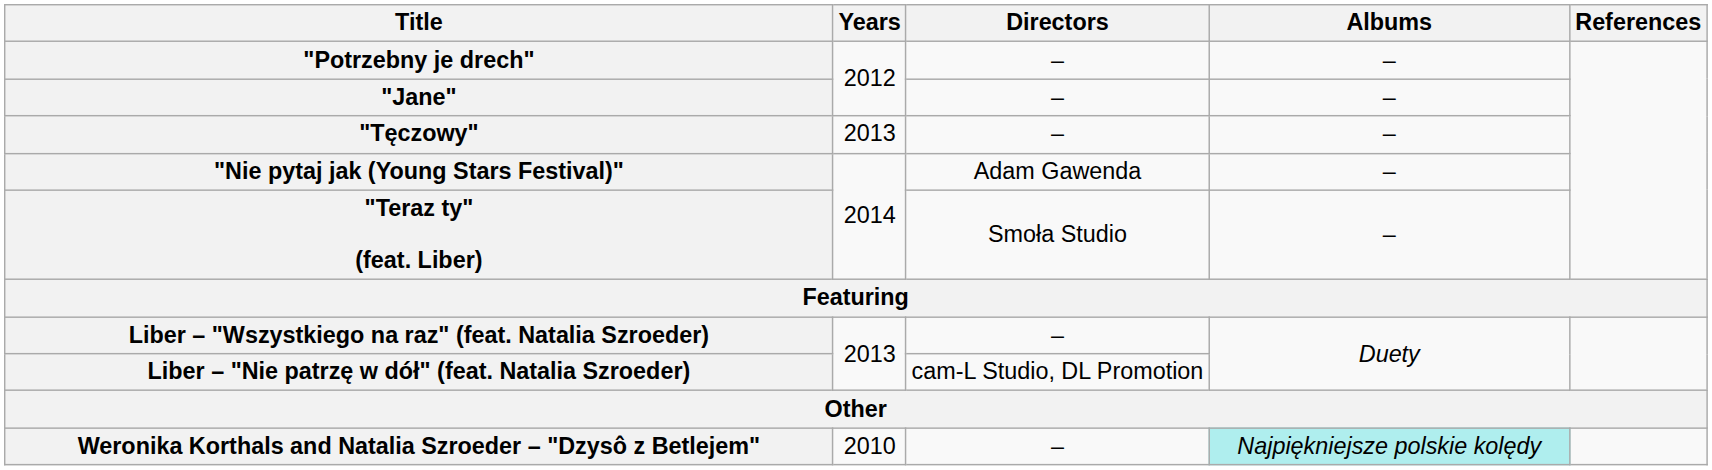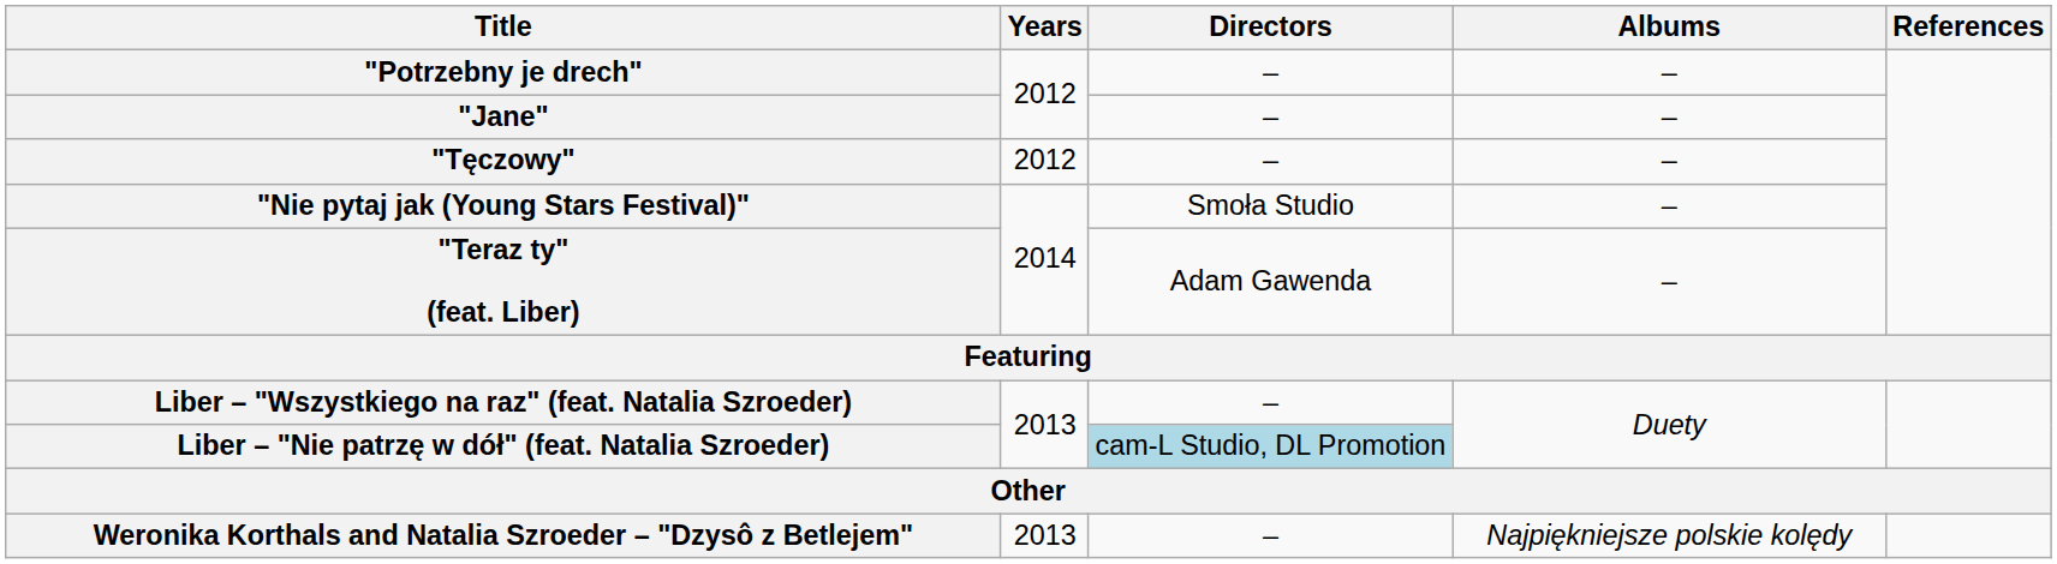 <table class="wikitable plainrowheaders" style="text-align:center">
 <tr>
 <th scope="col" style="width:35em;">Title</th>
 <th scope="col">Years</th>
 <th scope="col">Directors</th>
 <th scope="col" style="width:15em;">Albums</th>
 <th scope="col">References</th>
 </tr>
 <tr>
 <th scope="row">"Potrzebny je drech"</th>
 <td rowspan="2">2012</td>
 <td>–</td>
 <td>–</td>
 </tr>
 <tr>
 <th scope="row">"Jane"</th>
 <td>–</td>
 <td>–</td>
 </tr>
 <tr>
 <th scope="row">"Tęczowy"</th>
-<td>2013</td>
+<td>2012</td>
 <td>–</td>
 <td>–</td>
 </tr>
 <tr>
 <th scope="row">"Nie pytaj jak (Young Stars Festival)"</th>
 <td rowspan="2">2014</td>
-<td>Adam Gawenda</td>
+<td>Smoła Studio</td>
 <td>–</td>
 </tr>
 <tr>
 <th scope="row">"Teraz ty"<br><br>(feat. Liber)</th>
-<td>Smoła Studio</td>
+<td>Adam Gawenda</td>
 <td>–</td>
 </tr>
 <tr>
 <th colspan="5">Featuring</th>
 </tr>
 <tr>
 <th scope="row">Liber – "Wszystkiego na raz" (feat. Natalia Szroeder)</th>
 <td rowspan="2">2013</td>
 <td>–</td>
 <td rowspan="2"><em>Duety</em></td>
 </tr>
 <tr>
 <th scope="row">Liber – "Nie patrzę w dół" (feat. Natalia Szroeder)</th>
-<td>cam-L Studio, DL Promotion</td>
+<td style="background: lightblue;">cam-L Studio, DL Promotion</td>
 </tr>
 <tr>
 <th colspan="5">Other</th>
 </tr>
 <tr>
 <th scope="row">Weronika Korthals and Natalia Szroeder – "Dzysô z Betlejem"</th>
-<td>2010</td>
+<td>2013</td>
 <td>–</td>
-<td style="background: paleturquoise;"><em>Najpiękniejsze polskie kolędy</em></td>
+<td><em>Najpiękniejsze polskie kolędy</em></td>
 </tr>
 </table>
